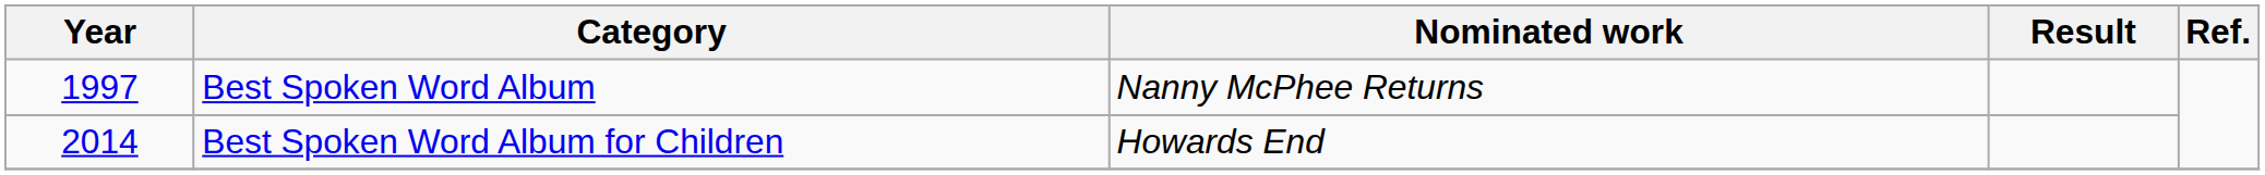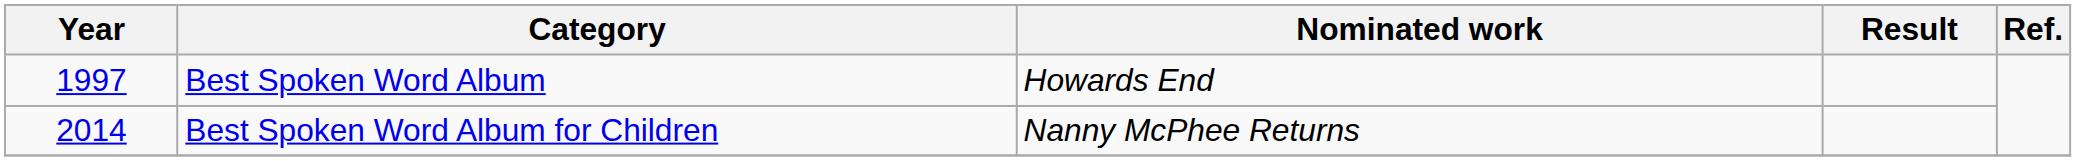 <table class=wikitable>
 <tr>
 <th scope="col" style="width:5em;">Year</th>
 <th scope="col" style="width:26em;">Category</th>
 <th scope="col" style="width:25em;">Nominated work</th>
 <th scope="col" style="width:5em;">Result</th>
 <th>Ref.</th>
 </tr>
 <tr>
 <td style="text-align:center;"><a href='#'>1997</a></td>
 <td><a href='#'>Best Spoken Word Album</a></td>
-<td><em>Nanny McPhee Returns</em></td>
+<td><em>Howards End</em></td>
 <td></td>
 <td rowspan=2></td>
 </tr>
 <tr>
 <td style="text-align:center;"><a href='#'>2014</a></td>
 <td><a href='#'>Best Spoken Word Album for Children</a></td>
-<td><em>Howards End</em></td>
+<td><em>Nanny McPhee Returns</em></td>
 <td></td>
 </tr>
 <tr>
 </tr>
 </table>
